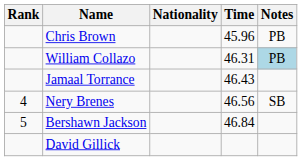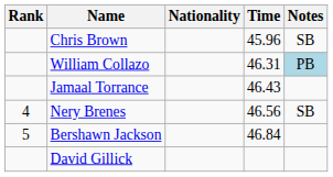 <table class="wikitable sortable" style="text-align:center">
 <tr>
 <th>Rank</th>
 <th>Name</th>
 <th>Nationality</th>
 <th>Time</th>
 <th>Notes</th>
 </tr>
 <tr>
 <td></td>
 <td align=left><a href='#'>Chris Brown</a></td>
 <td align=left></td>
 <td>45.96</td>
-<td>PB</td>
+<td>SB</td>
 </tr>
 <tr>
 <td></td>
 <td align=left><a href='#'>William Collazo</a></td>
 <td align=left></td>
 <td>46.31</td>
 <td style="background: lightblue;">PB</td>
 </tr>
 <tr>
 <td></td>
 <td align=left><a href='#'>Jamaal Torrance</a></td>
 <td align=left></td>
 <td>46.43</td>
 <td></td>
 </tr>
 <tr>
 <td>4</td>
 <td align=left><a href='#'>Nery Brenes</a></td>
 <td align=left></td>
 <td>46.56</td>
 <td>SB</td>
 </tr>
 <tr>
 <td>5</td>
 <td align=left><a href='#'>Bershawn Jackson</a></td>
 <td align=left></td>
 <td>46.84</td>
 <td></td>
 </tr>
 <tr>
 <td></td>
 <td align=left><a href='#'>David Gillick</a></td>
 <td align=left></td>
 <td></td>
 <td></td>
 </tr>
 </table>
